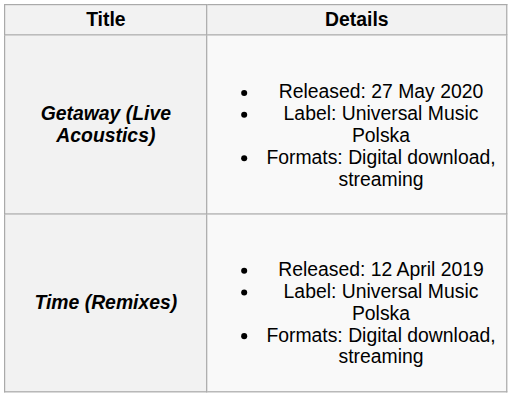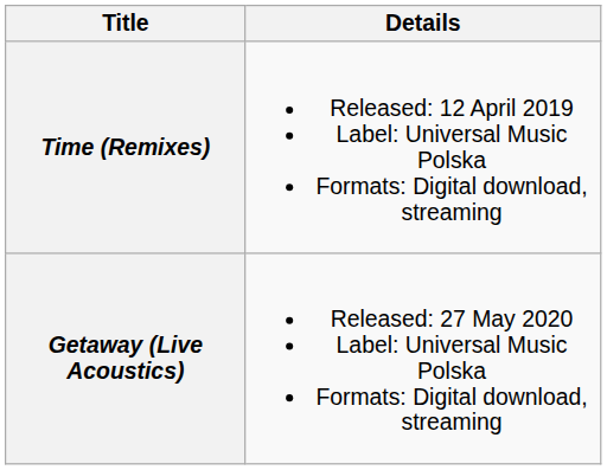 <table class="wikitable plainrowheaders" style="text-align:center;">
 <tr>
 <th scope="col" style="width:10em;">Title</th>
 <th scope="col" style="width:15em;">Details</th>
 </tr>
 <tr>
+<th scope="row"><em>Time (Remixes)</em></th>
+<td><br><ul><li>Released: 12 April 2019</li><li>Label: Universal Music Polska</li><li>Formats: Digital download, streaming</li></ul></td>
+</tr>
+<tr>
 <th scope="row"><em>Getaway (Live Acoustics)</em></th>
 <td><br><ul><li>Released: 27 May 2020</li><li>Label: Universal Music Polska</li><li>Formats: Digital download, streaming</li></ul></td>
 </tr>
-<tr>
-<th scope="row"><em>Time (Remixes)</em></th>
-<td><br><ul><li>Released: 12 April 2019</li><li>Label: Universal Music Polska</li><li>Formats: Digital download, streaming</li></ul></td>
-</tr>
 </table>
